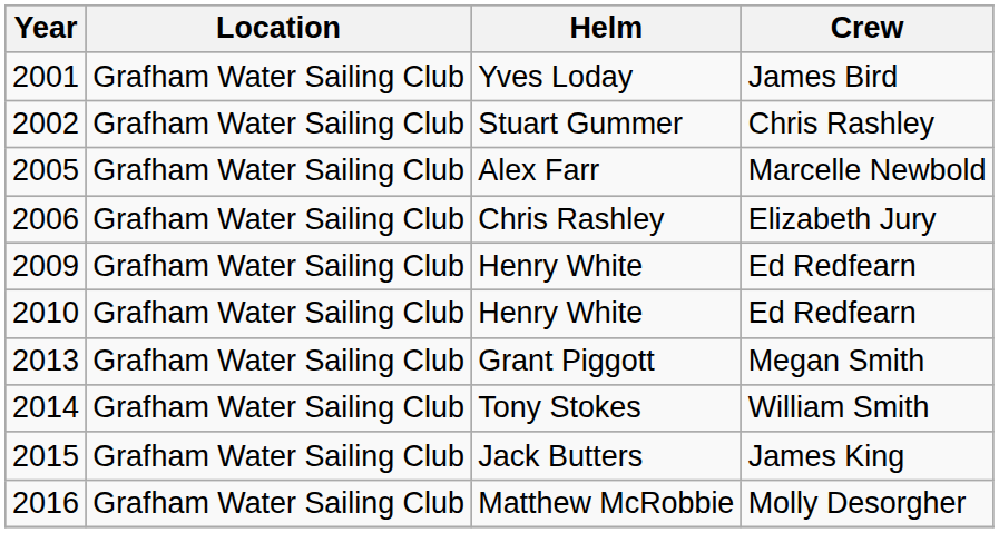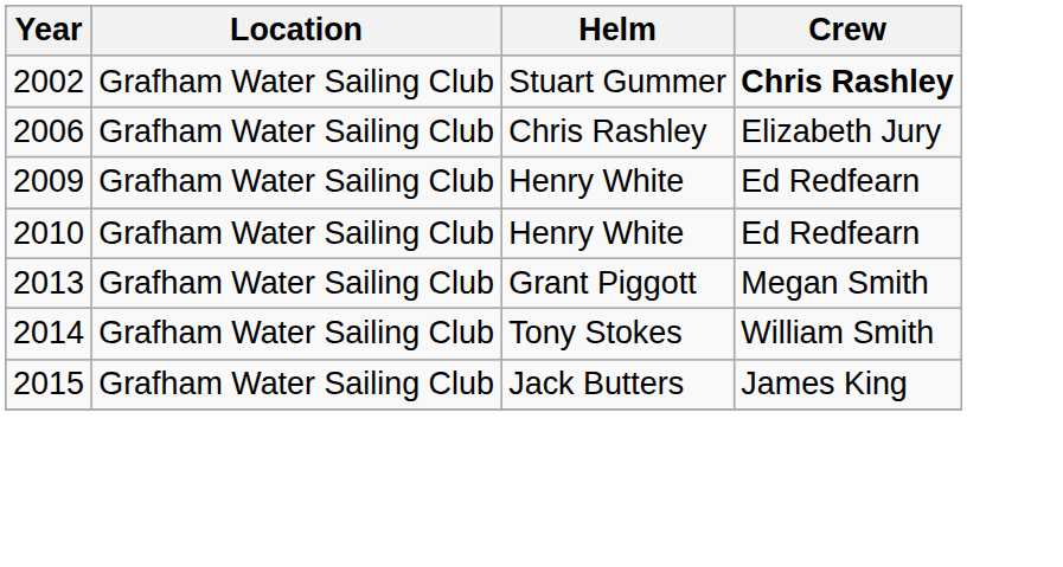 <table class="wikitable">
 <tr>
 <th>Year</th>
 <th>Location</th>
 <th>Helm</th>
 <th>Crew</th>
 </tr>
 <tr>
-<td>2001</td>
-<td>Grafham Water Sailing Club</td>
-<td>Yves Loday</td>
-<td>James Bird</td>
-</tr>
-<tr>
 <td>2002</td>
 <td>Grafham Water Sailing Club</td>
 <td>Stuart Gummer</td>
-<td>Chris Rashley</td>
-</tr>
-<tr>
-<td>2005</td>
-<td>Grafham Water Sailing Club</td>
-<td>Alex Farr</td>
-<td>Marcelle Newbold</td>
+<td><strong>Chris Rashley</strong></td>
 </tr>
 <tr>
 <td>2006</td>
 <td>Grafham Water Sailing Club</td>
 <td>Chris Rashley</td>
 <td>Elizabeth Jury</td>
 </tr>
 <tr>
 <td>2009</td>
 <td>Grafham Water Sailing Club</td>
 <td>Henry White</td>
 <td>Ed Redfearn</td>
 </tr>
 <tr>
 <td>2010</td>
 <td>Grafham Water Sailing Club</td>
 <td>Henry White</td>
 <td>Ed Redfearn</td>
 </tr>
 <tr>
 <td>2013</td>
 <td>Grafham Water Sailing Club</td>
 <td>Grant Piggott</td>
 <td>Megan Smith</td>
 </tr>
 <tr>
 <td>2014</td>
 <td>Grafham Water Sailing Club</td>
 <td>Tony Stokes</td>
 <td>William Smith</td>
 </tr>
 <tr>
 <td>2015</td>
 <td>Grafham Water Sailing Club</td>
 <td>Jack Butters</td>
 <td>James King</td>
 </tr>
 <tr>
-<td>2016</td>
-<td>Grafham Water Sailing Club</td>
-<td>Matthew McRobbie</td>
-<td>Molly Desorgher</td>
-</tr>
-<tr>
 </tr>
 </table>
